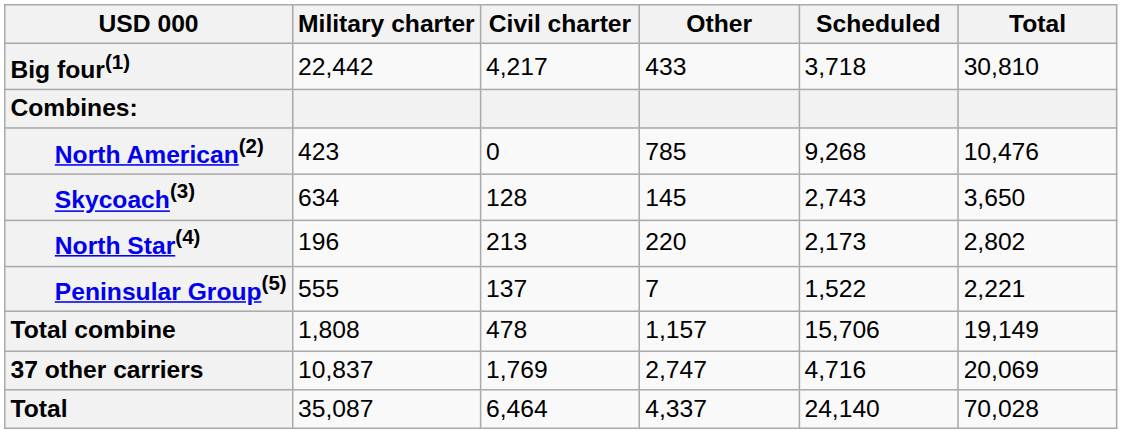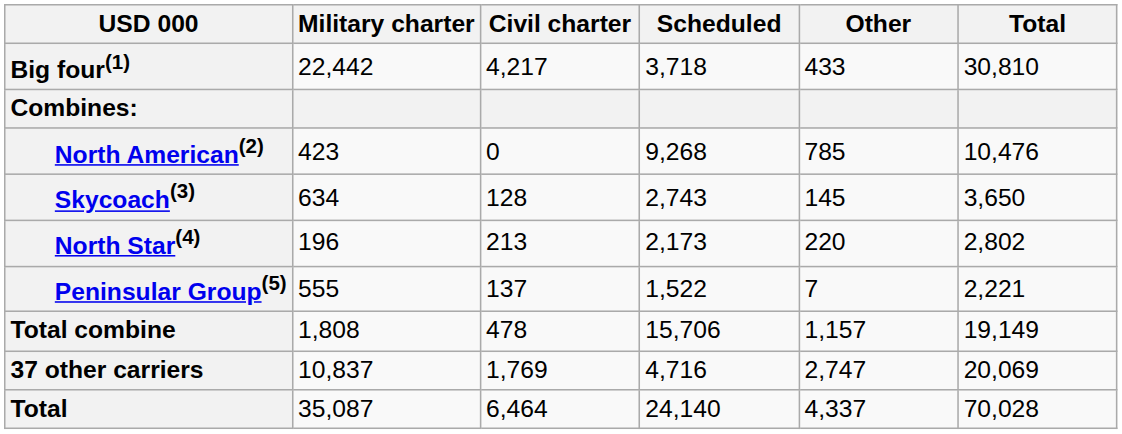 <table class="wikitable plain-row-headers defaultright">
 <tr>
 <th>USD 000</th>
 <th>Military charter</th>
 <th style=width:6em>Civil charter</th>
+<th style=width:6em>Scheduled</th>
 <th style=width:6em>Other</th>
-<th style=width:6em>Scheduled</th>
 <th style=width:6em>Total</th>
 </tr>
 <tr>
 <th style="text-align: left;">Big four<sup>(1)</sup></th>
 <td>22,442</td>
 <td>4,217</td>
+<td>3,718</td>
 <td>433</td>
-<td>3,718</td>
 <td>30,810</td>
 </tr>
 <tr>
 <th style="text-align: left;">Combines:</th>
 <th></th>
 <th></th>
 <th></th>
 <th></th>
 <th></th>
 </tr>
 <tr>
 <th style="text-align: left; padding-left: 2em;"><a href='#'>North American</a><sup>(2)</sup></th>
 <td>423</td>
 <td>0</td>
+<td>9,268</td>
 <td>785</td>
-<td>9,268</td>
 <td>10,476</td>
 </tr>
 <tr>
 <th style="text-align: left; padding-left: 2em;"><a href='#'>Skycoach</a><sup>(3)</sup></th>
 <td>634</td>
 <td>128</td>
+<td>2,743</td>
 <td>145</td>
-<td>2,743</td>
 <td>3,650</td>
 </tr>
 <tr>
 <th style="text-align: left; padding-left: 2em;"><a href='#'>North Star</a><sup>(4)</sup></th>
 <td>196</td>
 <td>213</td>
+<td>2,173</td>
 <td>220</td>
-<td>2,173</td>
 <td>2,802</td>
 </tr>
 <tr>
 <th style="text-align: left; padding-left: 2em;"><a href='#'>Peninsular Group</a><sup>(5)</sup></th>
 <td>555</td>
 <td>137</td>
+<td>1,522</td>
 <td>7</td>
-<td>1,522</td>
 <td>2,221</td>
 </tr>
 <tr>
 <th style="text-align: left;">Total combine</th>
 <td>1,808</td>
 <td>478</td>
+<td>15,706</td>
 <td>1,157</td>
-<td>15,706</td>
 <td>19,149</td>
 </tr>
 <tr>
 <th style="text-align: left;">37 other carriers</th>
 <td>10,837</td>
 <td>1,769</td>
+<td>4,716</td>
 <td>2,747</td>
-<td>4,716</td>
 <td>20,069</td>
 </tr>
 <tr>
 <th style="text-align: left;">Total</th>
 <td>35,087</td>
 <td>6,464</td>
+<td>24,140</td>
 <td>4,337</td>
-<td>24,140</td>
 <td>70,028</td>
 </tr>
 </table>
